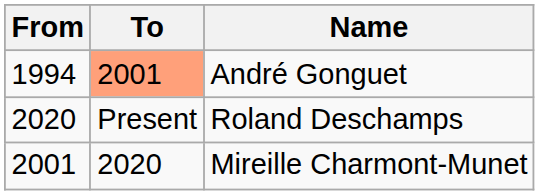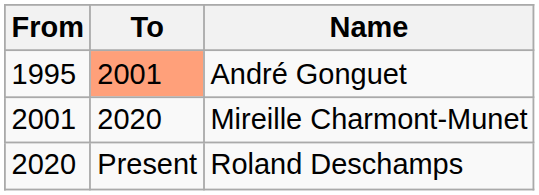 <table class="wikitable">
 <tr>
 <th>From</th>
 <th>To</th>
 <th>Name</th>
 </tr>
 <tr>
-<td>1994</td>
+<td>1995</td>
 <td style="background: lightsalmon;">2001</td>
 <td>André Gonguet</td>
+</tr>
+<tr>
+<td>2001</td>
+<td>2020</td>
+<td>Mireille Charmont-Munet</td>
 </tr>
 <tr>
 <td>2020</td>
 <td>Present</td>
 <td>Roland Deschamps</td>
 </tr>
-<tr>
-<td>2001</td>
-<td>2020</td>
-<td>Mireille Charmont-Munet</td>
-</tr>
 </table>
